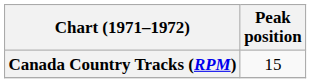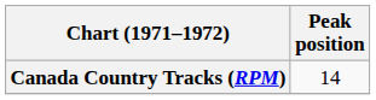 <table class="wikitable sortable plainrowheaders" style="text-align:center">
 <tr>
 <th scope="col">Chart (1971–1972)</th>
 <th scope="col">Peak<br>position</th>
 </tr>
 <tr>
 <th scope="row">Canada Country Tracks (<em><a href='#'>RPM</a></em>)</th>
-<td align="center">15</td>
+<td align="center">14</td>
 </tr>
 <tr>
 </tr>
 </table>
